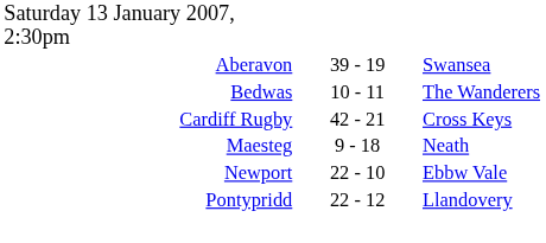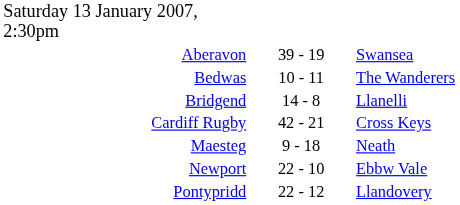 <table style="width:70%;" cellspacing="1">
 <tr>
 <th width=35%></th>
 <th width=15%></th>
 <th></th>
 </tr>
 <tr>
 <td>Saturday 13 January 2007, 2:30pm</td>
 </tr>
 <tr style=font-size:90%>
 <td align=right><a href='#'>Aberavon</a></td>
 <td align=center>39 - 19</td>
 <td><a href='#'>Swansea</a></td>
 </tr>
 <tr style=font-size:90%>
 <td align=right><a href='#'>Bedwas</a></td>
 <td align=center>10 - 11</td>
 <td><a href='#'>The Wanderers</a></td>
+</tr>
+<tr style=font-size:90%>
+<td align=right><a href='#'>Bridgend</a></td>
+<td align=center>14 - 8</td>
+<td><a href='#'>Llanelli</a></td>
 </tr>
 <tr style=font-size:90%>
 <td align=right><a href='#'>Cardiff Rugby</a></td>
 <td align=center>42 - 21</td>
 <td><a href='#'>Cross Keys</a></td>
 </tr>
 <tr style=font-size:90%>
 <td align=right><a href='#'>Maesteg</a></td>
 <td align=center>9 - 18</td>
 <td><a href='#'>Neath</a></td>
 </tr>
 <tr style=font-size:90%>
 <td align=right><a href='#'>Newport</a></td>
 <td align=center>22 - 10</td>
 <td><a href='#'>Ebbw Vale</a></td>
 </tr>
 <tr style=font-size:90%>
 <td align=right><a href='#'>Pontypridd</a></td>
 <td align=center>22 - 12</td>
 <td><a href='#'>Llandovery</a></td>
 </tr>
 </table>
